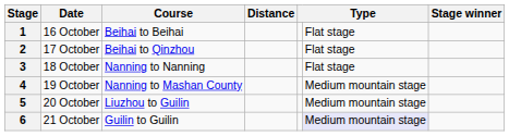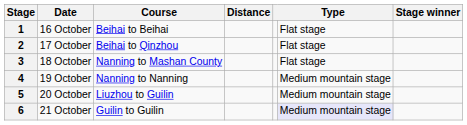 <table class="wikitable">
 <tr>
 <th scope="col">Stage</th>
 <th scope="col">Date</th>
 <th scope="col">Course</th>
 <th scope="col">Distance</th>
 <th scope="col" colspan="2">Type</th>
 <th scope="col">Stage winner</th>
 </tr>
 <tr>
 <th scope="row" style="text-align:center;">1</th>
 <td style="text-align:center;">16 October</td>
 <td><a href='#'>Beihai</a> to Beihai</td>
 <td style="text-align:center;"></td>
 <td></td>
 <td>Flat stage</td>
 <td></td>
 </tr>
 <tr>
 <th scope="row" style="text-align:center;">2</th>
 <td style="text-align:center;">17 October</td>
 <td><a href='#'>Beihai</a> to <a href='#'>Qinzhou</a></td>
 <td style="text-align:center;"></td>
 <td></td>
 <td>Flat stage</td>
 <td></td>
 </tr>
 <tr>
 <th scope="row" style="text-align:center;">3</th>
 <td style="text-align:center;">18 October</td>
-<td><a href='#'>Nanning</a> to Nanning</td>
+<td><a href='#'>Nanning</a> to <a href='#'>Mashan County</a></td>
 <td style="text-align:center;"></td>
 <td></td>
 <td>Flat stage</td>
 <td></td>
 </tr>
 <tr>
 <th scope="row" style="text-align:center;">4</th>
 <td style="text-align:center;">19 October</td>
-<td><a href='#'>Nanning</a> to <a href='#'>Mashan County</a></td>
+<td><a href='#'>Nanning</a> to Nanning</td>
 <td style="text-align:center;"></td>
 <td></td>
 <td>Medium mountain stage</td>
 <td></td>
 </tr>
 <tr>
 <th scope="row" style="text-align:center;">5</th>
 <td style="text-align:center;">20 October</td>
 <td><a href='#'>Liuzhou</a> to <a href='#'>Guilin</a></td>
 <td style="text-align:center;"></td>
 <td></td>
 <td>Medium mountain stage</td>
 <td></td>
 </tr>
 <tr>
 <th scope="row" style="text-align:center;">6</th>
 <td style="text-align:center;">21 October</td>
 <td><a href='#'>Guilin</a> to Guilin</td>
 <td style="text-align:center;"></td>
 <td></td>
 <td style="background: lavender;">Medium mountain stage</td>
 <td></td>
 </tr>
 </table>
